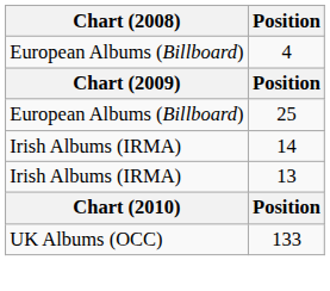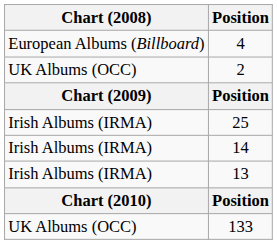 <table class="wikitable sortable">
 <tr>
 <th>Chart (2008)</th>
 <th>Position</th>
 </tr>
 <tr>
 <td>European Albums (<em>Billboard</em>)</td>
 <td align="center">4</td>
 </tr>
 <tr>
+<td>UK Albums (OCC)</td>
+<td style="text-align:center;">2</td>
+</tr>
+<tr>
 <th>Chart (2009)</th>
 <th>Position</th>
 </tr>
 <tr>
-<td>European Albums (<em>Billboard</em>)</td>
+<td>Irish Albums (IRMA)</td>
 <td style="text-align:center;">25</td>
 </tr>
 <tr>
 <td>Irish Albums (IRMA)</td>
 <td align="center">14</td>
 </tr>
 <tr>
 <td>Irish Albums (IRMA)</td>
 <td style="text-align:center;">13</td>
 </tr>
 <tr>
 <th>Chart (2010)</th>
 <th>Position</th>
 </tr>
 <tr>
 <td>UK Albums (OCC)</td>
 <td style="text-align:center;">133</td>
 </tr>
 </table>
